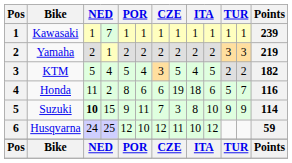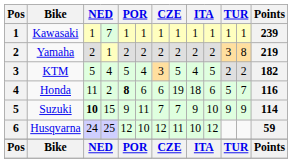 <table class="wikitable" style="font-size: 80%; text-align:center">
 <tr valign="top">
 <th valign="middle">Pos</th>
 <th valign="middle">Bike</th>
 <th colspan=2><a href='#'>NED</a><br></th>
 <th colspan=2><a href='#'>POR</a><br></th>
 <th colspan=2><a href='#'>CZE</a><br></th>
 <th colspan=2><a href='#'>ITA</a><br></th>
 <th colspan=2><a href='#'>TUR</a><br></th>
 <th valign="middle">Points</th>
 </tr>
 <tr>
 <th>1</th>
 <td><a href='#'>Kawasaki</a></td>
 <td style="background:#ffffbf;">1</td>
 <td style="background:#dfffdf;">7</td>
 <td style="background:#ffffbf;">1</td>
 <td style="background:#ffffbf;">1</td>
 <td style="background:#ffffbf;">1</td>
 <td style="background:#ffffbf;">1</td>
 <td style="background:#ffffbf;">1</td>
 <td style="background:#ffffbf;">1</td>
 <td style="background:#ffffbf;">1</td>
 <td style="background:#ffffbf;">1</td>
 <th>239</th>
 </tr>
 <tr>
 <th>2</th>
 <td><a href='#'>Yamaha</a></td>
 <td style="background:#dfdfdf;">2</td>
 <td style="background:#ffffbf;">1</td>
 <td style="background:#dfdfdf;">2</td>
 <td style="background:#dfdfdf;">2</td>
 <td style="background:#dfdfdf;">2</td>
 <td style="background:#dfdfdf;">2</td>
 <td style="background:#dfdfdf;">2</td>
 <td style="background:#dfdfdf;">2</td>
 <td style="background:#ffdf9f;">3</td>
-<td style="background:#ffdf9f;">3</td>
+<td style="background:#ffdf9f;">8</td>
 <th>219</th>
 </tr>
 <tr>
 <th>3</th>
 <td><a href='#'>KTM</a></td>
 <td style="background:#dfffdf;">5</td>
 <td style="background:#dfffdf;">4</td>
 <td style="background:#dfffdf;">5</td>
 <td style="background:#dfffdf;">4</td>
 <td style="background:#ffdf9f;">3</td>
 <td style="background:#dfffdf;">5</td>
 <td style="background:#dfffdf;">4</td>
 <td style="background:#dfffdf;">5</td>
 <td style="background:#dfdfdf;">2</td>
 <td style="background:#dfdfdf;">2</td>
 <th>182</th>
 </tr>
 <tr>
 <th>4</th>
 <td><a href='#'>Honda</a></td>
 <td style="background:#dfffdf;">11</td>
 <td style="background:#dfffdf;">2</td>
-<td style="background:#dfffdf;">8</td>
+<td style="background:#dfffdf;"><strong>8</strong></td>
 <td style="background:#dfffdf;">6</td>
 <td style="background:#dfffdf;">6</td>
 <td style="background:#dfffdf;">19</td>
 <td style="background:#dfffdf;">18</td>
 <td style="background:#dfffdf;">6</td>
 <td style="background:#dfffdf;">5</td>
 <td style="background:#dfffdf;">7</td>
 <th>116</th>
 </tr>
 <tr>
 <th>5</th>
 <td><a href='#'>Suzuki</a></td>
 <td style="background:#dfffdf;"><strong>10</strong></td>
 <td style="background:#dfffdf;">15</td>
 <td style="background:#dfffdf;">9</td>
 <td style="background:#dfffdf;">11</td>
 <td style="background:#dfffdf;">7</td>
-<td style="background:#dfffdf;">3</td>
-<td style="background:#dfffdf;">8</td>
+<td style="background:#dfffdf;">7</td>
+<td style="background:#dfffdf;">9</td>
 <td style="background:#dfffdf;">10</td>
 <td style="background:#dfffdf;">9</td>
 <td style="background:#dfffdf;">9</td>
 <th>114</th>
 </tr>
 <tr>
 <th>6</th>
 <td><a href='#'>Husqvarna</a></td>
 <td style="background:#cfcfff;">24</td>
 <td style="background:#cfcfff;">25</td>
 <td style="background:#dfffdf;">12</td>
 <td style="background:#dfffdf;">10</td>
 <td style="background:#dfffdf;">12</td>
 <td style="background:#dfffdf;">11</td>
 <td style="background:#dfffdf;">10</td>
 <td style="background:#dfffdf;">12</td>
 <td></td>
 <td></td>
 <th>59</th>
 </tr>
 <tr>
 </tr>
 <tr valign="top">
 <th valign="middle">Pos</th>
 <th valign="middle">Bike</th>
 <th colspan=2><a href='#'>NED</a><br></th>
 <th colspan=2><a href='#'>POR</a><br></th>
 <th colspan=2><a href='#'>CZE</a><br></th>
 <th colspan=2><a href='#'>ITA</a><br></th>
 <th colspan=2><a href='#'>TUR</a><br></th>
 <th valign="middle">Points</th>
 </tr>
 <tr>
 </tr>
 </table>
